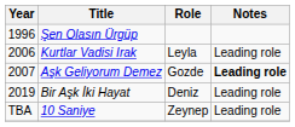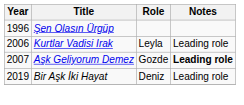 <table class="wikitable">
 <tr>
 <th>Year</th>
 <th>Title</th>
 <th>Role</th>
 <th>Notes</th>
 </tr>
 <tr>
 <td>1996</td>
 <td><em><a href='#'>Şen Olasın Ürgüp</a></em></td>
 <td></td>
 <td></td>
 </tr>
 <tr>
 <td>2006</td>
 <td><em><a href='#'>Kurtlar Vadisi Irak</a></em></td>
 <td>Leyla</td>
 <td>Leading role</td>
 </tr>
 <tr>
 <td>2007</td>
 <td><em><a href='#'>Aşk Geliyorum Demez</a></em></td>
 <td>Gozde</td>
 <td><strong>Leading role</strong></td>
 </tr>
 <tr>
 <td>2019</td>
 <td><em>Bir Aşk İki Hayat</em></td>
 <td>Deniz</td>
 <td>Leading role</td>
 </tr>
 <tr>
-<td>TBA</td>
-<td><em><a href='#'>10 Saniye</a></em></td>
-<td>Zeynep</td>
-<td>Leading role</td>
-</tr>
-<tr>
 </tr>
 </table>
